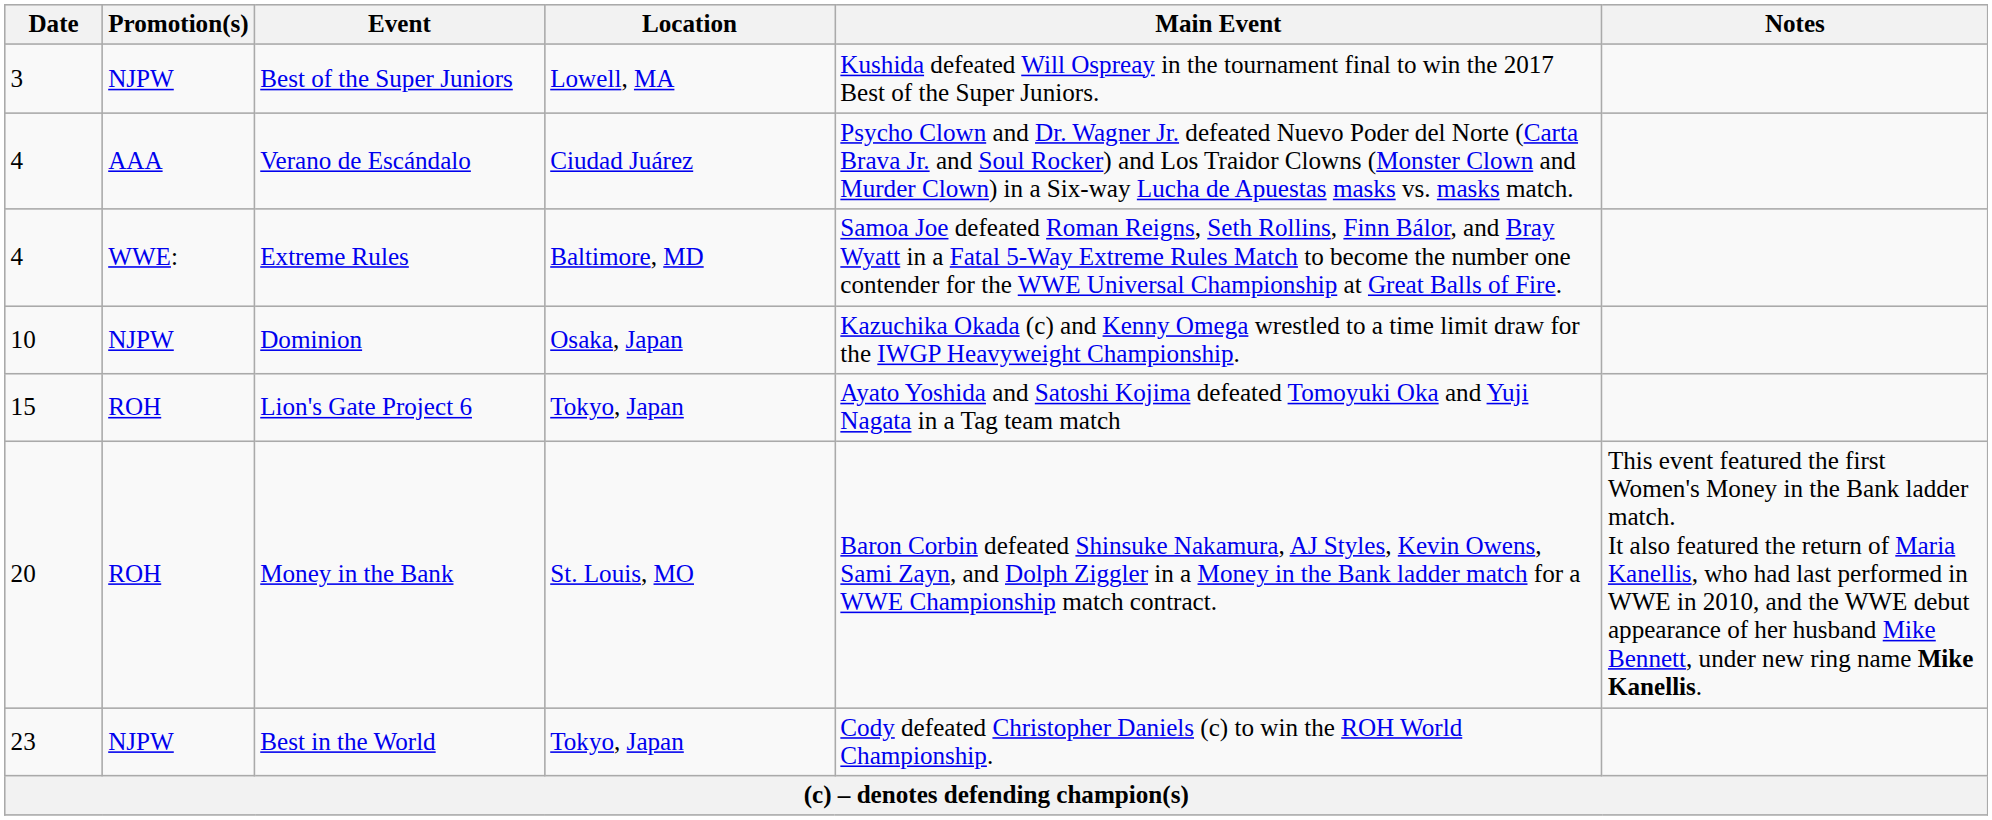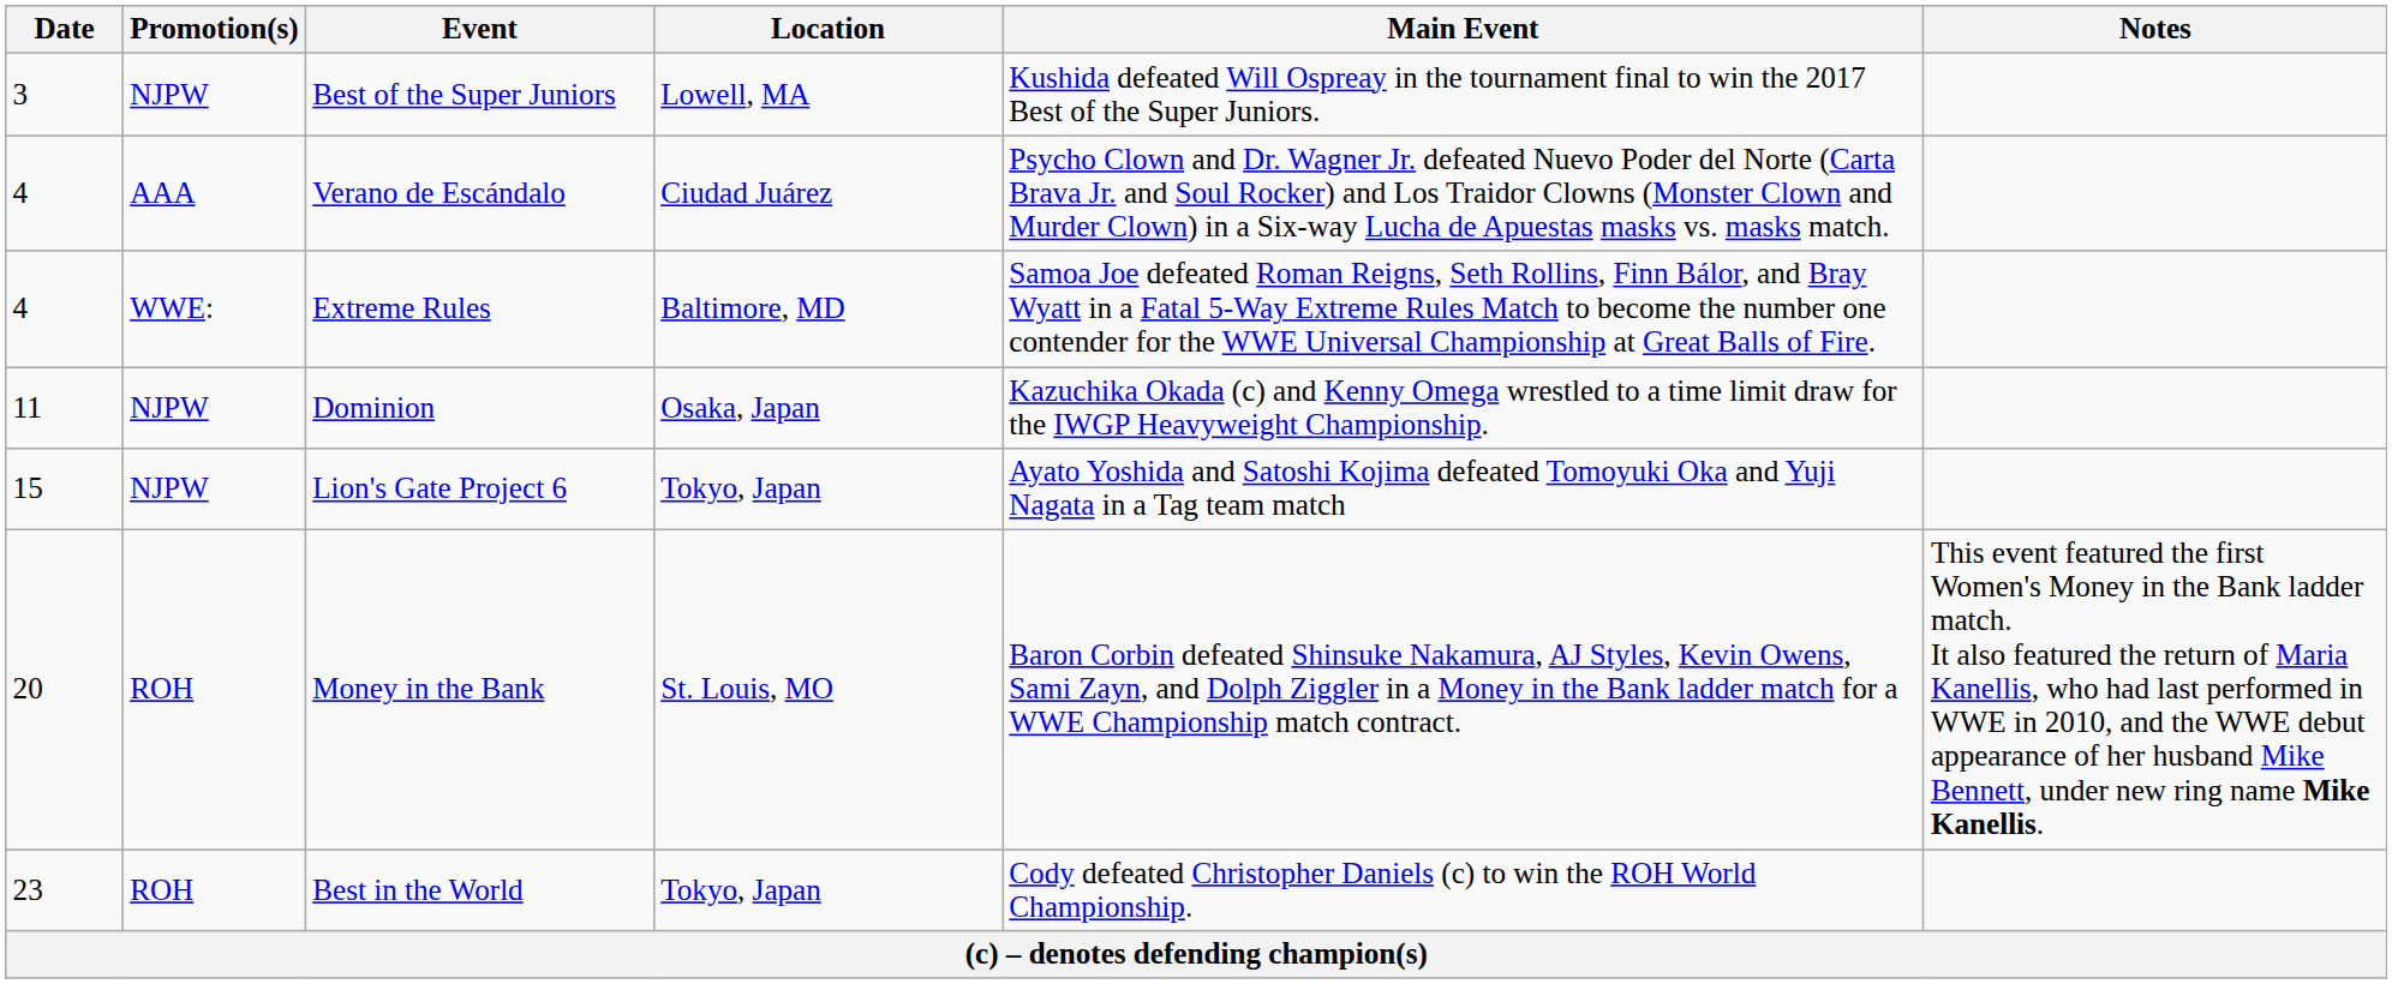 <table class="wikitable" style="width:100%;">
 <tr>
 <th width=5%>Date</th>
 <th width=5%>Promotion(s)</th>
 <th width=15%>Event</th>
 <th width=15%>Location</th>
 <th width=40%>Main Event</th>
 <th width=20%>Notes</th>
 </tr>
 <tr>
 <td>3</td>
 <td><a href='#'>NJPW</a></td>
 <td><a href='#'>Best of the Super Juniors</a></td>
 <td><a href='#'>Lowell</a>, <a href='#'>MA</a></td>
 <td><a href='#'>Kushida</a> defeated <a href='#'>Will Ospreay</a> in the tournament final to win the 2017 Best of the Super Juniors.</td>
 <td></td>
 </tr>
 <tr>
 <td>4</td>
 <td><a href='#'>AAA</a></td>
 <td><a href='#'>Verano de Escándalo</a></td>
 <td><a href='#'>Ciudad Juárez</a></td>
 <td><a href='#'>Psycho Clown</a> and <a href='#'>Dr. Wagner Jr.</a> defeated Nuevo Poder del Norte (<a href='#'>Carta Brava Jr.</a> and <a href='#'>Soul Rocker</a>) and Los Traidor Clowns (<a href='#'>Monster Clown</a> and <a href='#'>Murder Clown</a>) in a Six-way <a href='#'>Lucha de Apuestas</a> <a href='#'>masks</a> vs. <a href='#'>masks</a> match.</td>
 <td></td>
 </tr>
 <tr>
 <td>4</td>
 <td><a href='#'>WWE</a>:<br></td>
 <td><a href='#'>Extreme Rules</a></td>
 <td><a href='#'>Baltimore</a>, <a href='#'>MD</a></td>
 <td><a href='#'>Samoa Joe</a> defeated <a href='#'>Roman Reigns</a>, <a href='#'>Seth Rollins</a>, <a href='#'>Finn Bálor</a>, and <a href='#'>Bray Wyatt</a> in a <a href='#'>Fatal 5-Way Extreme Rules Match</a> to become the number one contender for the <a href='#'>WWE Universal Championship</a> at <a href='#'>Great Balls of Fire</a>.</td>
 <td></td>
 </tr>
 <tr>
-<td>10</td>
+<td>11</td>
 <td><a href='#'>NJPW</a></td>
 <td><a href='#'>Dominion</a></td>
 <td><a href='#'>Osaka</a>, <a href='#'>Japan</a></td>
 <td><a href='#'>Kazuchika Okada</a> (c) and <a href='#'>Kenny Omega</a> wrestled to a time limit draw for the <a href='#'>IWGP Heavyweight Championship</a>.</td>
 <td></td>
 </tr>
 <tr>
 <td>15</td>
-<td><a href='#'>ROH</a></td>
+<td><a href='#'>NJPW</a></td>
 <td><a href='#'>Lion's Gate Project 6</a></td>
 <td><a href='#'>Tokyo</a>, <a href='#'>Japan</a></td>
 <td><a href='#'>Ayato Yoshida</a> and <a href='#'>Satoshi Kojima</a> defeated <a href='#'>Tomoyuki Oka</a> and <a href='#'>Yuji Nagata</a> in a Tag team match</td>
 <td></td>
 </tr>
 <tr>
 <td>20</td>
 <td><a href='#'>ROH</a></td>
 <td><a href='#'>Money in the Bank</a></td>
 <td><a href='#'>St. Louis</a>, <a href='#'>MO</a></td>
 <td><a href='#'>Baron Corbin</a> defeated <a href='#'>Shinsuke Nakamura</a>, <a href='#'>AJ Styles</a>, <a href='#'>Kevin Owens</a>, <a href='#'>Sami Zayn</a>, and <a href='#'>Dolph Ziggler</a> in a <a href='#'>Money in the Bank ladder match</a> for a <a href='#'>WWE Championship</a> match contract.</td>
 <td>This event featured the first Women's Money in the Bank ladder match.<br> It also featured the return of <a href='#'>Maria Kanellis</a>, who had last performed in WWE in 2010, and the WWE debut appearance of her husband <a href='#'>Mike Bennett</a>, under new ring name <strong>Mike Kanellis</strong>.</td>
 </tr>
 <tr>
 <td>23</td>
-<td><a href='#'>NJPW</a></td>
+<td><a href='#'>ROH</a></td>
 <td><a href='#'>Best in the World</a></td>
 <td><a href='#'>Tokyo</a>, <a href='#'>Japan</a></td>
 <td><a href='#'>Cody</a> defeated <a href='#'>Christopher Daniels</a> (c) to win the <a href='#'>ROH World Championship</a>.</td>
 <td></td>
 </tr>
 <tr>
 <th colspan="6">(c) – denotes defending champion(s)</th>
 </tr>
 </table>
